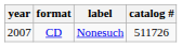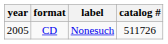 <table class="wikitable" style="text-align:center">
 <tr>
 <th>year</th>
 <th>format</th>
 <th>label</th>
 <th>catalog #</th>
 </tr>
 <tr>
-<td>2007</td>
+<td>2005</td>
 <td><a href='#'>CD</a></td>
 <td><a href='#'>Nonesuch</a></td>
 <td>511726</td>
 </tr>
 </table>
